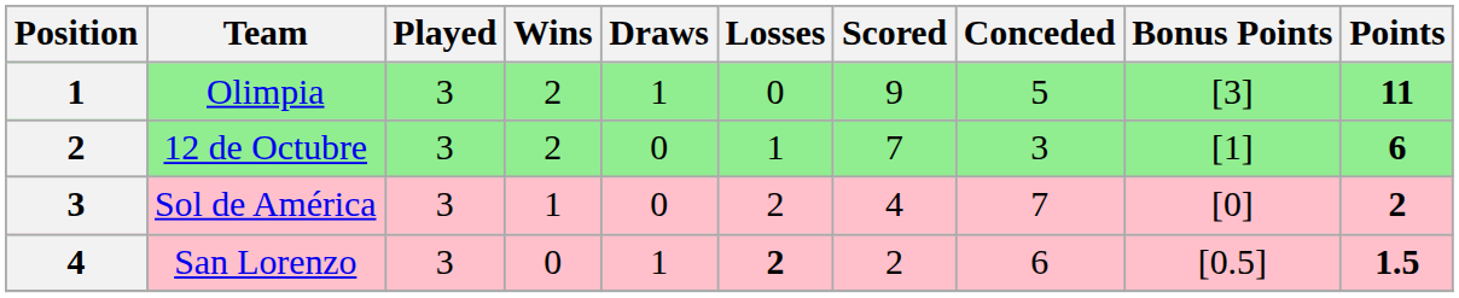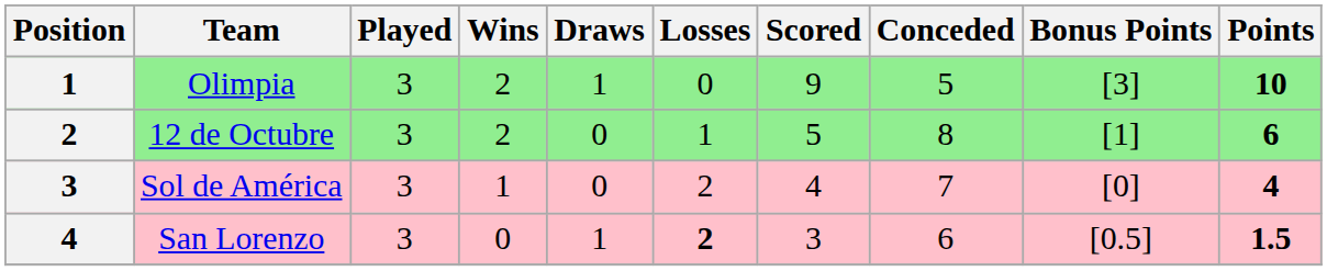 <table class="wikitable" style="text-align:center">
 <tr>
 <th>Position</th>
 <th>Team</th>
 <th>Played</th>
 <th>Wins</th>
 <th>Draws</th>
 <th>Losses</th>
 <th>Scored</th>
 <th>Conceded</th>
 <th>Bonus Points</th>
 <th>Points</th>
 </tr>
 <tr bgcolor="lightgreen">
 <th>1</th>
 <td><a href='#'>Olimpia</a></td>
 <td>3</td>
 <td>2</td>
 <td>1</td>
 <td>0</td>
 <td>9</td>
 <td>5</td>
 <td>[3]</td>
-<td><strong>11</strong></td>
+<td><strong>10</strong></td>
 </tr>
 <tr bgcolor="lightgreen">
 <th>2</th>
 <td><a href='#'>12 de Octubre</a></td>
 <td>3</td>
 <td>2</td>
 <td>0</td>
 <td>1</td>
-<td>7</td>
-<td>3</td>
+<td>5</td>
+<td>8</td>
 <td>[1]</td>
 <td><strong>6</strong></td>
 </tr>
 <tr bgcolor="pink">
 <th>3</th>
 <td><a href='#'>Sol de América</a></td>
 <td>3</td>
 <td>1</td>
 <td>0</td>
 <td>2</td>
 <td>4</td>
 <td>7</td>
 <td>[0]</td>
-<td><strong>2</strong></td>
+<td><strong>4</strong></td>
 </tr>
 <tr bgcolor="pink">
 <th>4</th>
 <td><a href='#'>San Lorenzo</a></td>
 <td>3</td>
 <td>0</td>
 <td>1</td>
 <td><strong>2</strong></td>
-<td>2</td>
+<td>3</td>
 <td>6</td>
 <td>[0.5]</td>
 <td><strong>1.5</strong></td>
 </tr>
 <tr>
 </tr>
 </table>
